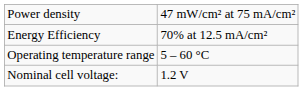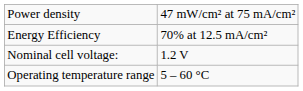 <table class="wikitable">
 <tr>
 <td>Power  density</td>
 <td>47 mW/cm² at 75 mA/cm² </td>
 </tr>
 <tr>
 <td>Energy  Efficiency</td>
 <td>70%  at 12.5 mA/cm² </td>
 </tr>
 <tr>
+<td>Nominal  cell voltage:</td>
+<td>1.2  V </td>
+</tr>
+<tr>
 <td>Operating  temperature range</td>
 <td>5  – 60 °C</td>
 </tr>
-<tr>
-<td>Nominal  cell voltage:</td>
-<td>1.2  V </td>
-</tr>
 </table>
